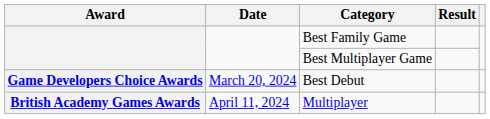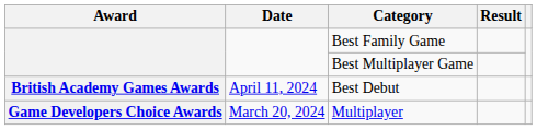 <table class="wikitable plainrowheaders">
 <tr>
 <th scope="col">Award</th>
 <th scope="col">Date</th>
 <th scope="col">Category</th>
 <th scope="col">Result</th>
 <th class="unsortable" scope="col"></th>
 </tr>
 <tr>
 <th rowspan="2" scope="rowgroup"></th>
 <td rowspan="2"><a href='#'></a></td>
 <td>Best Family Game</td>
 <td></td>
 <td rowspan="2" style="text-align:center;"></td>
 </tr>
 <tr>
 <td>Best Multiplayer Game</td>
 <td></td>
 </tr>
 <tr>
-<th scope="rowgroup"><a href='#'>Game Developers Choice Awards</a></th>
-<td><a href='#'>March 20, 2024</a></td>
+<th scope="rowgroup"><a href='#'>British Academy Games Awards</a></th>
+<td><a href='#'>April 11, 2024</a></td>
 <td>Best Debut</td>
 <td></td>
 <td style="text-align:center;"></td>
 </tr>
 <tr>
-<th scope="rowgroup"><a href='#'>British Academy Games Awards</a></th>
-<td><a href='#'>April 11, 2024</a></td>
+<th scope="rowgroup"><a href='#'>Game Developers Choice Awards</a></th>
+<td><a href='#'>March 20, 2024</a></td>
 <td><a href='#'>Multiplayer</a></td>
 <td></td>
 <td style="text-align:center;"></td>
 </tr>
 </table>
